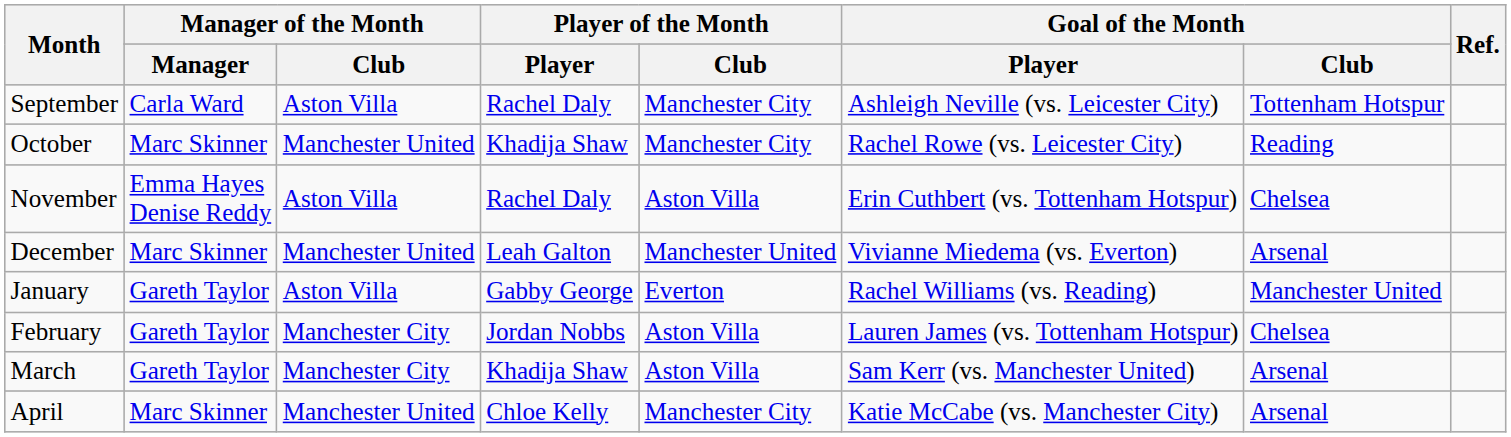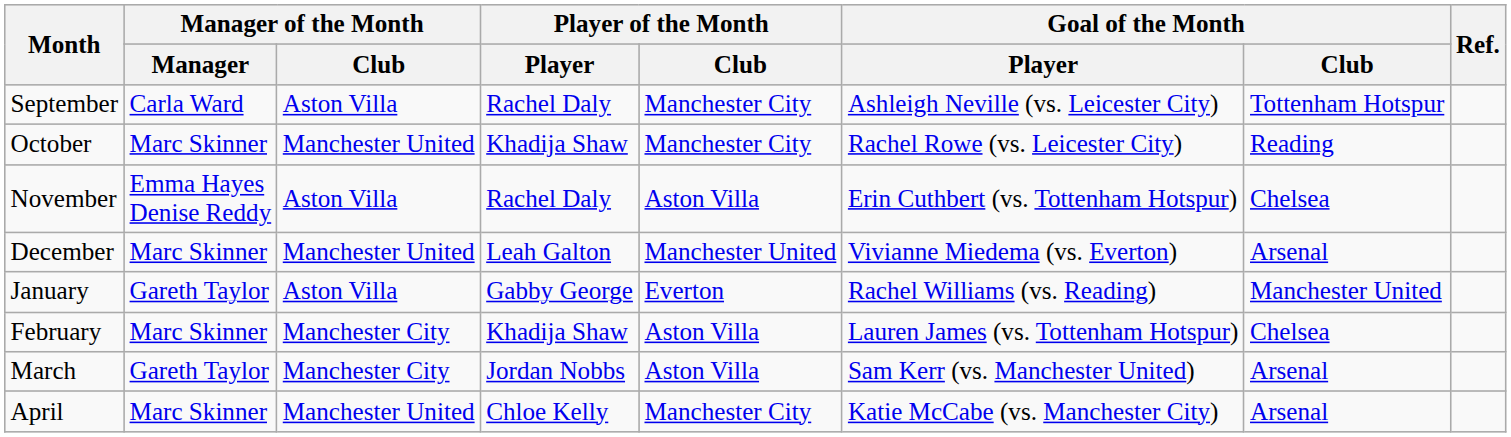 <table class="wikitable">
 <tr>
 <th rowspan="2">Month</th>
 <th colspan="2">Manager of the Month</th>
 <th colspan="2">Player of the Month</th>
 <th colspan="2">Goal of the Month</th>
 <th rowspan="2">Ref.</th>
 </tr>
 <tr>
 <th>Manager</th>
 <th>Club</th>
 <th>Player</th>
 <th>Club</th>
 <th>Player</th>
 <th>Club</th>
 </tr>
 <tr>
 <td>September</td>
 <td> <a href='#'>Carla Ward</a></td>
 <td><a href='#'>Aston Villa</a></td>
 <td> <a href='#'>Rachel Daly</a></td>
 <td><a href='#'>Manchester City</a></td>
 <td> <a href='#'>Ashleigh Neville</a> (vs. <a href='#'>Leicester City</a>)</td>
 <td><a href='#'>Tottenham Hotspur</a></td>
 <td></td>
 </tr>
 <tr>
 <td>October</td>
 <td> <a href='#'>Marc Skinner</a></td>
 <td><a href='#'>Manchester United</a></td>
 <td> <a href='#'>Khadija Shaw</a></td>
 <td><a href='#'>Manchester City</a></td>
 <td> <a href='#'>Rachel Rowe</a> (vs. <a href='#'>Leicester City</a>)</td>
 <td><a href='#'>Reading</a></td>
 <td></td>
 </tr>
 <tr>
 <td>November</td>
 <td> <a href='#'>Emma Hayes</a><br> <a href='#'>Denise Reddy</a></td>
 <td><a href='#'>Aston Villa</a></td>
 <td> <a href='#'>Rachel Daly</a></td>
 <td><a href='#'>Aston Villa</a></td>
 <td> <a href='#'>Erin Cuthbert</a> (vs. <a href='#'>Tottenham Hotspur</a>)</td>
 <td><a href='#'>Chelsea</a></td>
 <td></td>
 </tr>
 <tr>
 <td>December</td>
 <td> <a href='#'>Marc Skinner</a></td>
 <td><a href='#'>Manchester United</a></td>
 <td> <a href='#'>Leah Galton</a></td>
 <td><a href='#'>Manchester United</a></td>
 <td> <a href='#'>Vivianne Miedema</a> (vs. <a href='#'>Everton</a>)</td>
 <td><a href='#'>Arsenal</a></td>
 <td></td>
 </tr>
 <tr>
 <td>January</td>
 <td> <a href='#'>Gareth Taylor</a></td>
 <td><a href='#'>Aston Villa</a></td>
 <td> <a href='#'>Gabby George</a></td>
 <td><a href='#'>Everton</a></td>
 <td> <a href='#'>Rachel Williams</a> (vs. <a href='#'>Reading</a>)</td>
 <td><a href='#'>Manchester United</a></td>
 <td></td>
 </tr>
 <tr>
 <td>February</td>
-<td> <a href='#'>Gareth Taylor</a></td>
+<td> <a href='#'>Marc Skinner</a></td>
 <td><a href='#'>Manchester City</a></td>
-<td> <a href='#'>Jordan Nobbs</a></td>
+<td> <a href='#'>Khadija Shaw</a></td>
 <td><a href='#'>Aston Villa</a></td>
 <td> <a href='#'>Lauren James</a> (vs. <a href='#'>Tottenham Hotspur</a>)</td>
 <td><a href='#'>Chelsea</a></td>
 <td></td>
 </tr>
 <tr>
 <td>March</td>
 <td> <a href='#'>Gareth Taylor</a></td>
 <td><a href='#'>Manchester City</a></td>
-<td> <a href='#'>Khadija Shaw</a></td>
+<td> <a href='#'>Jordan Nobbs</a></td>
 <td><a href='#'>Aston Villa</a></td>
 <td> <a href='#'>Sam Kerr</a> (vs. <a href='#'>Manchester United</a>)</td>
 <td><a href='#'>Arsenal</a></td>
 <td></td>
 </tr>
 <tr>
 <td>April</td>
 <td> <a href='#'>Marc Skinner</a></td>
 <td><a href='#'>Manchester United</a></td>
 <td> <a href='#'>Chloe Kelly</a></td>
 <td><a href='#'>Manchester City</a></td>
 <td> <a href='#'>Katie McCabe</a> (vs. <a href='#'>Manchester City</a>)</td>
 <td><a href='#'>Arsenal</a></td>
 <td></td>
 </tr>
 </table>
